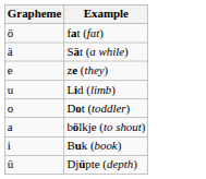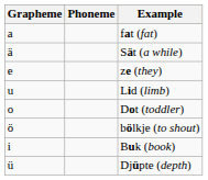 <table class="wikitable">
 <tr style="background-color:#FFDEAD;" align="center">
 <th>Grapheme</th>
+<th>Phoneme</th>
 <th>Example</th>
 </tr>
 <tr>
-<td>ö</td>
+<td>a</td>
+<td></td>
 <td>f<strong>a</strong>t (<em>fat</em>)</td>
 </tr>
 <tr>
 <td>ä</td>
+<td></td>
 <td>S<strong>ä</strong>t (<em>a while</em>)</td>
 </tr>
 <tr>
 <td>e</td>
+<td></td>
 <td>z<strong>e</strong> (<em>they</em>)</td>
 </tr>
 <tr>
 <td>u</td>
+<td></td>
 <td>L<strong>i</strong>d (<em>limb</em>)</td>
 </tr>
 <tr>
 <td>o</td>
+<td></td>
 <td>D<strong>o</strong>t (<em>toddler</em>)</td>
 </tr>
 <tr>
-<td>a</td>
+<td>ö</td>
+<td></td>
 <td>b<strong>ö</strong>lkje (<em>to shout</em>)</td>
 </tr>
 <tr>
 <td>i</td>
+<td></td>
 <td>B<strong>u</strong>k (<em>book</em>)</td>
 </tr>
 <tr>
 <td>ü</td>
+<td></td>
 <td>Dj<strong>ü</strong>pte (<em>depth</em>)</td>
 </tr>
 </table>
